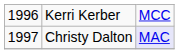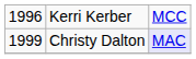 <table class="wikitable">
 <tr>
 <td>1996</td>
 <td>Kerri Kerber</td>
 <td><a href='#'>MCC</a></td>
 </tr>
 <tr>
-<td>1997</td>
+<td>1999</td>
 <td>Christy Dalton</td>
 <td style="background: lavender;"><a href='#'>MAC</a></td>
 </tr>
 <tr>
 </tr>
 </table>
